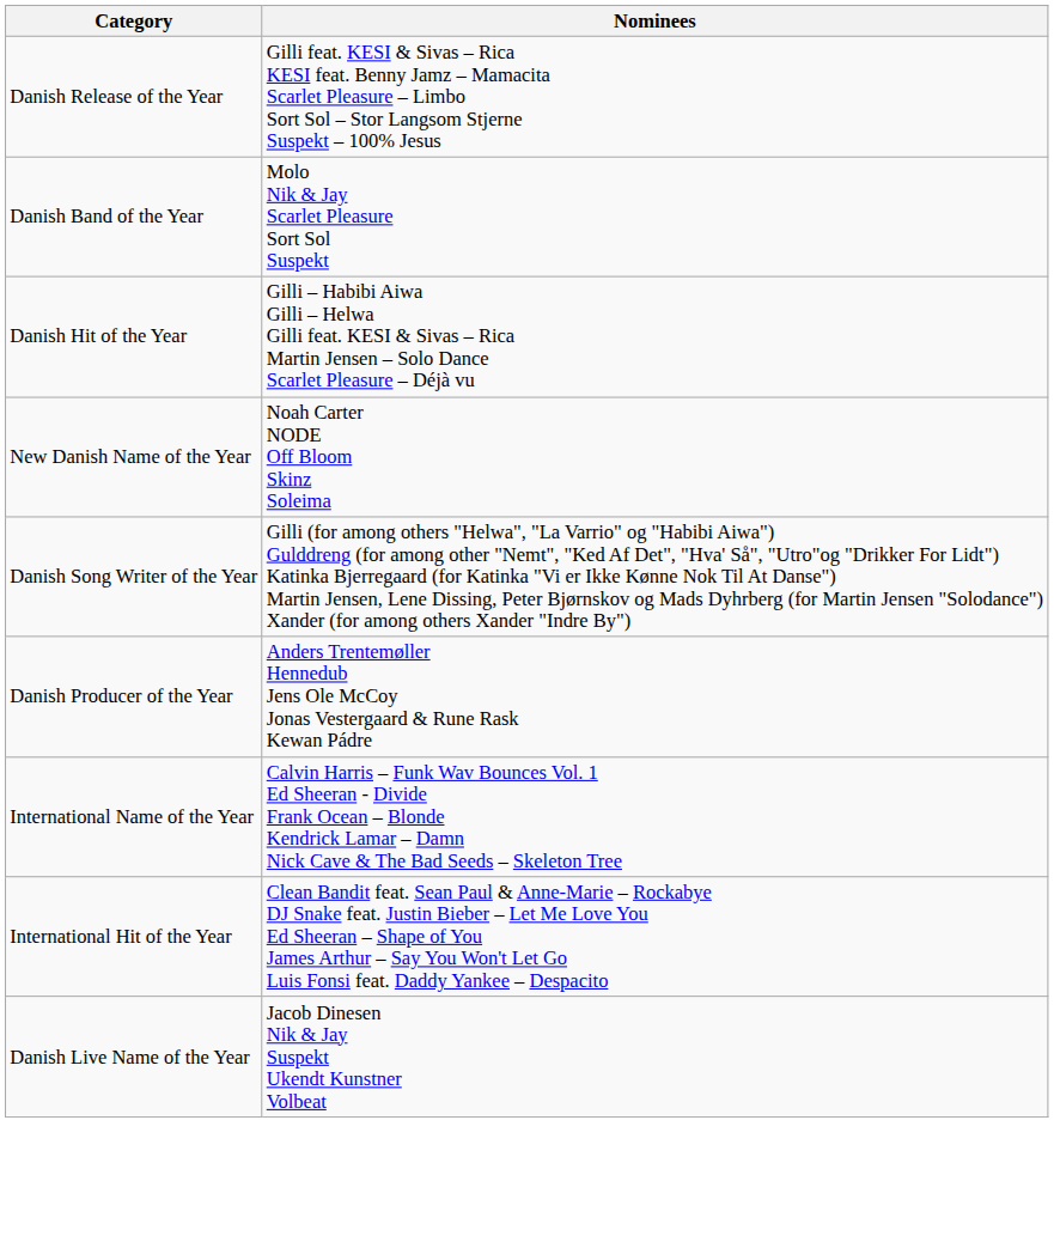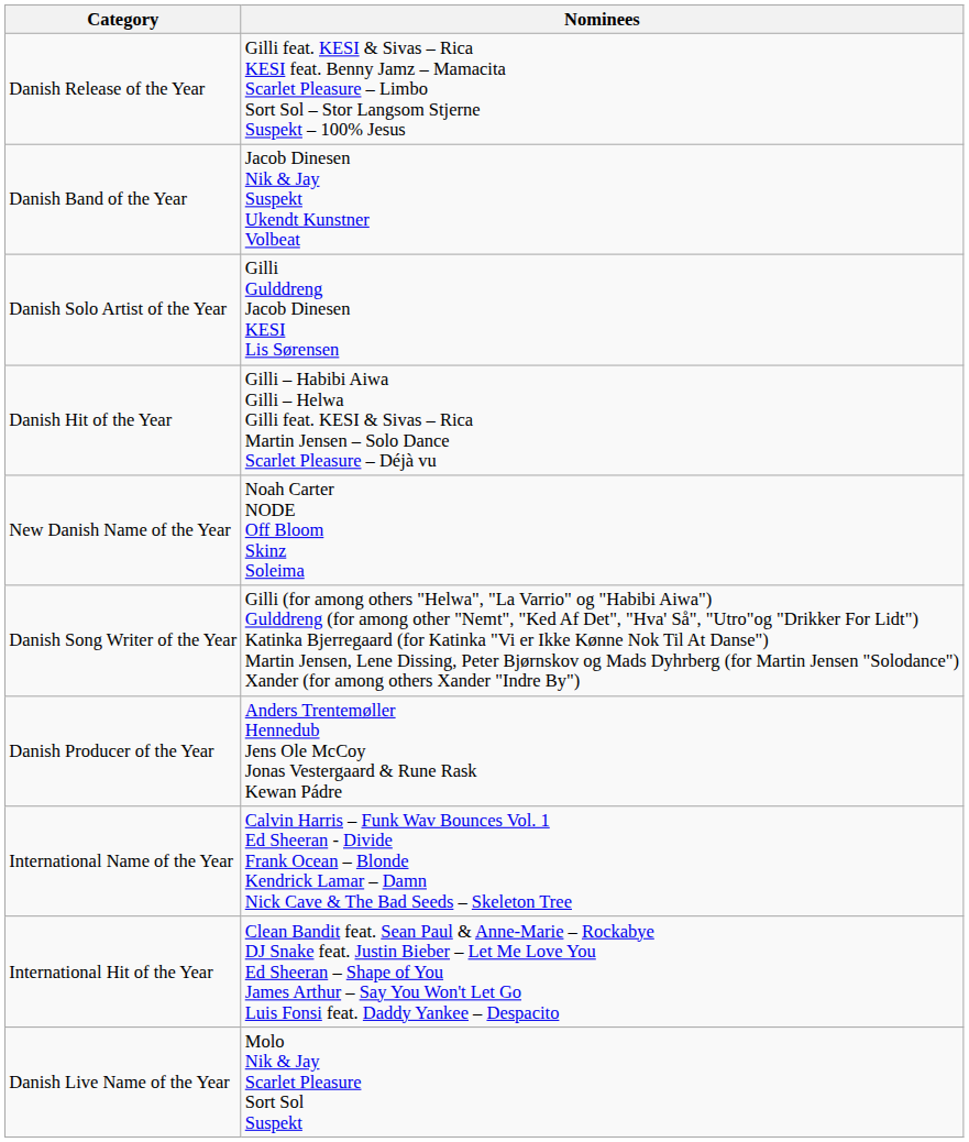 <table class="wikitable">
 <tr>
 <th>Category</th>
 <th>Nominees</th>
 </tr>
 <tr>
 <td>Danish Release of the Year</td>
 <td>Gilli feat. <a href='#'>KESI</a> & Sivas – Rica<br><a href='#'>KESI</a> feat. Benny Jamz – Mamacita<br><a href='#'>Scarlet Pleasure</a> – Limbo<br>Sort Sol – Stor Langsom Stjerne<br><a href='#'>Suspekt</a> – 100% Jesus</td>
 </tr>
 <tr>
 <td>Danish Band of the Year</td>
-<td>Molo<br><a href='#'>Nik & Jay</a><br><a href='#'>Scarlet Pleasure</a><br>Sort Sol<br><a href='#'>Suspekt</a></td>
+<td>Jacob Dinesen<br><a href='#'>Nik & Jay</a><br><a href='#'>Suspekt</a><br><a href='#'>Ukendt Kunstner</a><br><a href='#'>Volbeat</a></td>
+</tr>
+<tr>
+<td>Danish Solo Artist of the Year</td>
+<td>Gilli<br><a href='#'>Gulddreng</a><br>Jacob Dinesen<br><a href='#'>KESI</a><br><a href='#'>Lis Sørensen</a></td>
 </tr>
 <tr>
 <td>Danish Hit of the Year</td>
 <td>Gilli – Habibi Aiwa<br>Gilli – Helwa<br>Gilli feat. KESI & Sivas – Rica<br>Martin Jensen – Solo Dance<br><a href='#'>Scarlet Pleasure</a> – Déjà vu</td>
 </tr>
 <tr>
 <td>New Danish Name of the Year</td>
 <td>Noah Carter<br>NODE<br><a href='#'>Off Bloom</a><br><a href='#'>Skinz</a><br><a href='#'>Soleima</a></td>
 </tr>
 <tr>
 <td>Danish Song Writer of the Year</td>
 <td>Gilli (for among others "Helwa", "La Varrio" og "Habibi Aiwa")<br><a href='#'>Gulddreng</a> (for among other "Nemt", "Ked Af Det", "Hva' Så", "Utro"og "Drikker For Lidt")<br>Katinka Bjerregaard (for Katinka "Vi er Ikke Kønne Nok Til At Danse")<br>Martin Jensen, Lene Dissing, Peter Bjørnskov og Mads Dyhrberg (for Martin Jensen "Solodance")<br>Xander (for among others Xander "Indre By")</td>
 </tr>
 <tr>
 <td>Danish Producer of the Year</td>
 <td><a href='#'>Anders Trentemøller</a><br><a href='#'>Hennedub</a><br>Jens Ole McCoy<br>Jonas Vestergaard & Rune Rask<br>Kewan Pádre</td>
 </tr>
 <tr>
 <td>International Name of the Year</td>
 <td><a href='#'>Calvin Harris</a> – <a href='#'>Funk Wav Bounces Vol. 1</a><br><a href='#'>Ed Sheeran</a> - <a href='#'>Divide</a><br><a href='#'>Frank Ocean</a> – <a href='#'>Blonde</a><br><a href='#'>Kendrick Lamar</a> – <a href='#'>Damn</a><br><a href='#'>Nick Cave & The Bad Seeds</a> – <a href='#'>Skeleton Tree</a></td>
 </tr>
 <tr>
 <td>International Hit of the Year</td>
 <td><a href='#'>Clean Bandit</a> feat. <a href='#'>Sean Paul</a> & <a href='#'>Anne-Marie</a> – <a href='#'>Rockabye</a><br><a href='#'>DJ Snake</a> feat. <a href='#'>Justin Bieber</a> – <a href='#'>Let Me Love You</a><br><a href='#'>Ed Sheeran</a> – <a href='#'>Shape of You</a><br><a href='#'>James Arthur</a> – <a href='#'>Say You Won't Let Go</a><br><a href='#'>Luis Fonsi</a> feat. <a href='#'>Daddy Yankee</a> – <a href='#'>Despacito</a></td>
 </tr>
 <tr>
 <td>Danish Live Name of the Year</td>
-<td>Jacob Dinesen<br><a href='#'>Nik & Jay</a><br><a href='#'>Suspekt</a><br><a href='#'>Ukendt Kunstner</a><br><a href='#'>Volbeat</a></td>
+<td>Molo<br><a href='#'>Nik & Jay</a><br><a href='#'>Scarlet Pleasure</a><br>Sort Sol<br><a href='#'>Suspekt</a></td>
 </tr>
 </table>
